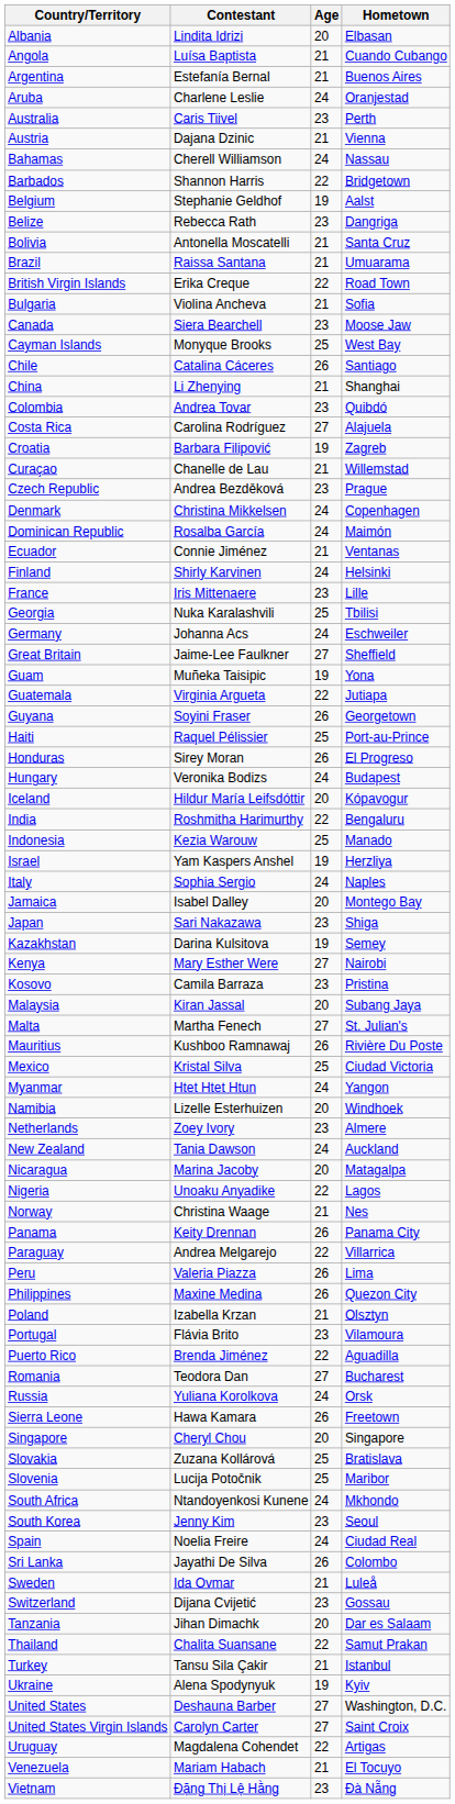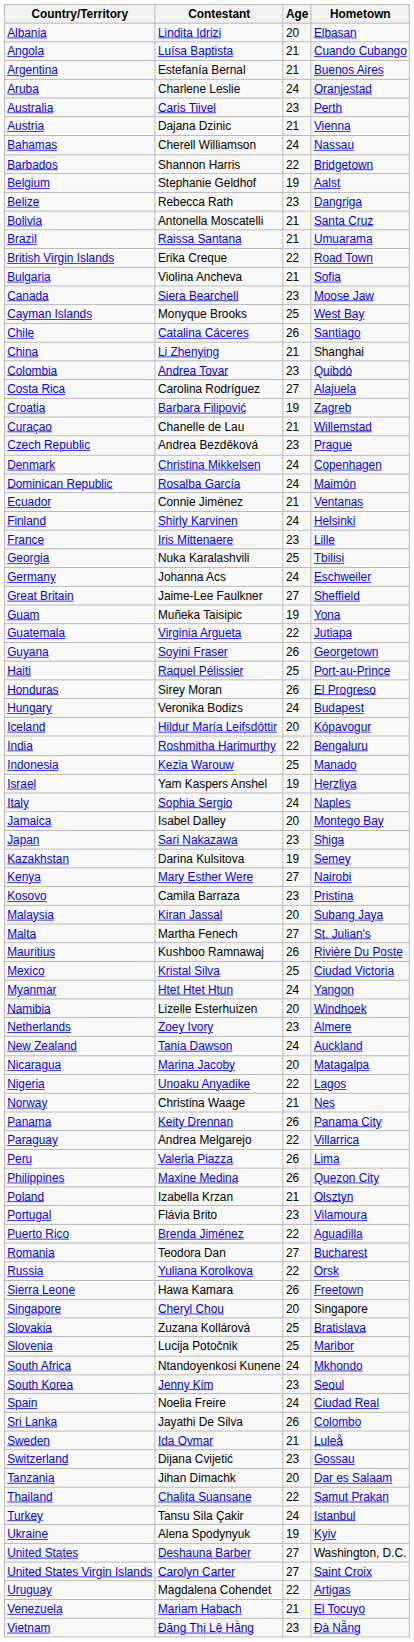 <table class="wikitable sortable" style="font-size: 95%;">
 <tr>
 <th>Country/Territory</th>
 <th>Contestant</th>
 <th>Age</th>
 <th>Hometown</th>
 </tr>
 <tr>
 <td> <a href='#'>Albania</a></td>
 <td><a href='#'>Lindita Idrizi</a></td>
 <td>20</td>
 <td><a href='#'>Elbasan</a></td>
 </tr>
 <tr>
 <td> <a href='#'>Angola</a></td>
 <td><a href='#'>Luísa Baptista</a></td>
 <td>21</td>
 <td><a href='#'>Cuando Cubango</a></td>
 </tr>
 <tr>
 <td> <a href='#'>Argentina</a></td>
 <td>Estefanía Bernal</td>
 <td>21</td>
 <td><a href='#'>Buenos Aires</a></td>
 </tr>
 <tr>
 <td> <a href='#'>Aruba</a></td>
 <td>Charlene Leslie</td>
 <td>24</td>
 <td><a href='#'>Oranjestad</a></td>
 </tr>
 <tr>
 <td> <a href='#'>Australia</a></td>
 <td><a href='#'>Caris Tiivel</a></td>
 <td>23</td>
 <td><a href='#'>Perth</a></td>
 </tr>
 <tr>
 <td> <a href='#'>Austria</a></td>
 <td>Dajana Dzinic</td>
 <td>21</td>
 <td><a href='#'>Vienna</a></td>
 </tr>
 <tr>
 <td> <a href='#'>Bahamas</a></td>
 <td>Cherell Williamson</td>
 <td>24</td>
 <td><a href='#'>Nassau</a></td>
 </tr>
 <tr>
 <td> <a href='#'>Barbados</a></td>
 <td>Shannon Harris</td>
 <td>22</td>
 <td><a href='#'>Bridgetown</a></td>
 </tr>
 <tr>
 <td> <a href='#'>Belgium</a></td>
 <td>Stephanie Geldhof</td>
 <td>19</td>
 <td><a href='#'>Aalst</a></td>
 </tr>
 <tr>
 <td> <a href='#'>Belize</a></td>
 <td>Rebecca Rath</td>
 <td>23</td>
 <td><a href='#'>Dangriga</a></td>
 </tr>
 <tr>
 <td> <a href='#'>Bolivia</a></td>
 <td>Antonella Moscatelli</td>
 <td>21</td>
 <td><a href='#'>Santa Cruz</a></td>
 </tr>
 <tr>
 <td> <a href='#'>Brazil</a></td>
 <td><a href='#'>Raissa Santana</a></td>
 <td>21</td>
 <td><a href='#'>Umuarama</a></td>
 </tr>
 <tr>
 <td> <a href='#'>British Virgin Islands</a></td>
 <td>Erika Creque</td>
 <td>22</td>
 <td><a href='#'>Road Town</a></td>
 </tr>
 <tr>
 <td> <a href='#'>Bulgaria</a></td>
 <td>Violina Ancheva</td>
 <td>21</td>
 <td><a href='#'>Sofia</a></td>
 </tr>
 <tr>
 <td> <a href='#'>Canada</a></td>
 <td><a href='#'>Siera Bearchell</a></td>
 <td>23</td>
 <td><a href='#'>Moose Jaw</a></td>
 </tr>
 <tr>
 <td> <a href='#'>Cayman Islands</a></td>
 <td>Monyque Brooks</td>
 <td>25</td>
 <td><a href='#'>West Bay</a></td>
 </tr>
 <tr>
 <td> <a href='#'>Chile</a></td>
 <td><a href='#'>Catalina Cáceres</a></td>
 <td>26</td>
 <td><a href='#'>Santiago</a></td>
 </tr>
 <tr>
 <td> <a href='#'>China</a></td>
 <td><a href='#'>Li Zhenying</a></td>
 <td>21</td>
 <td>Shanghai</td>
 </tr>
 <tr>
 <td> <a href='#'>Colombia</a></td>
 <td><a href='#'>Andrea Tovar</a></td>
 <td>23</td>
 <td><a href='#'>Quibdó</a></td>
 </tr>
 <tr>
 <td> <a href='#'>Costa Rica</a></td>
 <td>Carolina Rodríguez</td>
 <td>27</td>
 <td><a href='#'>Alajuela</a></td>
 </tr>
 <tr>
 <td> <a href='#'>Croatia</a></td>
 <td><a href='#'>Barbara Filipović</a></td>
 <td>19</td>
 <td><a href='#'>Zagreb</a></td>
 </tr>
 <tr>
 <td> <a href='#'>Curaçao</a></td>
 <td>Chanelle de Lau</td>
 <td>21</td>
 <td><a href='#'>Willemstad</a></td>
 </tr>
 <tr>
 <td> <a href='#'>Czech Republic</a></td>
 <td>Andrea Bezděková</td>
 <td>23</td>
 <td><a href='#'>Prague</a></td>
 </tr>
 <tr>
 <td>  <a href='#'>Denmark</a></td>
 <td><a href='#'>Christina Mikkelsen</a></td>
 <td>24</td>
 <td><a href='#'>Copenhagen</a></td>
 </tr>
 <tr>
 <td> <a href='#'>Dominican Republic</a></td>
 <td><a href='#'>Rosalba García</a></td>
 <td>24</td>
 <td><a href='#'>Maimón</a></td>
 </tr>
 <tr>
 <td> <a href='#'>Ecuador</a></td>
 <td>Connie Jiménez</td>
 <td>21</td>
 <td><a href='#'>Ventanas</a></td>
 </tr>
 <tr>
 <td> <a href='#'>Finland</a></td>
 <td><a href='#'>Shirly Karvinen</a></td>
 <td>24</td>
 <td><a href='#'>Helsinki</a></td>
 </tr>
 <tr>
 <td> <a href='#'>France</a></td>
 <td><a href='#'>Iris Mittenaere</a></td>
 <td>23</td>
 <td><a href='#'>Lille</a></td>
 </tr>
 <tr>
 <td> <a href='#'>Georgia</a></td>
 <td>Nuka Karalashvili</td>
 <td>25</td>
 <td><a href='#'>Tbilisi</a></td>
 </tr>
 <tr>
 <td> <a href='#'>Germany</a></td>
 <td>Johanna Acs</td>
 <td>24</td>
 <td><a href='#'>Eschweiler</a></td>
 </tr>
 <tr>
 <td> <a href='#'>Great Britain</a></td>
 <td>Jaime-Lee Faulkner</td>
 <td>27</td>
 <td><a href='#'>Sheffield</a></td>
 </tr>
 <tr>
 <td> <a href='#'>Guam</a></td>
 <td>Muñeka Taisipic</td>
 <td>19</td>
 <td><a href='#'>Yona</a></td>
 </tr>
 <tr>
 <td> <a href='#'>Guatemala</a></td>
 <td><a href='#'>Virginia Argueta</a></td>
 <td>22</td>
 <td><a href='#'>Jutiapa</a></td>
 </tr>
 <tr>
 <td> <a href='#'>Guyana</a></td>
 <td><a href='#'>Soyini Fraser</a></td>
 <td>26</td>
 <td><a href='#'>Georgetown</a></td>
 </tr>
 <tr>
 <td> <a href='#'>Haiti</a></td>
 <td><a href='#'>Raquel Pélissier</a></td>
 <td>25</td>
 <td><a href='#'>Port-au-Prince</a></td>
 </tr>
 <tr>
 <td> <a href='#'>Honduras</a></td>
 <td>Sirey Moran</td>
 <td>26</td>
 <td><a href='#'>El Progreso</a></td>
 </tr>
 <tr>
 <td> <a href='#'>Hungary</a></td>
 <td>Veronika Bodizs</td>
 <td>24</td>
 <td><a href='#'>Budapest</a></td>
 </tr>
 <tr>
 <td> <a href='#'>Iceland</a></td>
 <td><a href='#'>Hildur María Leifsdóttir</a></td>
 <td>20</td>
 <td><a href='#'>Kópavogur</a></td>
 </tr>
 <tr>
 <td> <a href='#'>India</a></td>
 <td><a href='#'>Roshmitha Harimurthy</a></td>
 <td>22</td>
 <td><a href='#'>Bengaluru</a></td>
 </tr>
 <tr>
 <td> <a href='#'>Indonesia</a></td>
 <td><a href='#'>Kezia Warouw</a></td>
 <td>25</td>
 <td><a href='#'>Manado</a></td>
 </tr>
 <tr>
 <td> <a href='#'>Israel</a></td>
 <td>Yam Kaspers Anshel</td>
 <td>19</td>
 <td><a href='#'>Herzliya</a></td>
 </tr>
 <tr>
 <td> <a href='#'>Italy</a></td>
 <td><a href='#'>Sophia Sergio</a></td>
 <td>24</td>
 <td><a href='#'>Naples</a></td>
 </tr>
 <tr>
 <td> <a href='#'>Jamaica</a></td>
 <td>Isabel Dalley</td>
 <td>20</td>
 <td><a href='#'>Montego Bay</a></td>
 </tr>
 <tr>
 <td> <a href='#'>Japan</a></td>
 <td><a href='#'>Sari Nakazawa</a></td>
 <td>23</td>
 <td><a href='#'>Shiga</a></td>
 </tr>
 <tr>
 <td> <a href='#'>Kazakhstan</a></td>
 <td>Darina Kulsitova</td>
 <td>19</td>
 <td><a href='#'>Semey</a></td>
 </tr>
 <tr>
 <td> <a href='#'>Kenya</a></td>
 <td><a href='#'>Mary Esther Were</a></td>
 <td>27</td>
 <td><a href='#'>Nairobi</a></td>
 </tr>
 <tr>
 <td> <a href='#'>Kosovo</a></td>
 <td>Camila Barraza</td>
 <td>23</td>
 <td><a href='#'>Pristina</a></td>
 </tr>
 <tr>
 <td> <a href='#'>Malaysia</a></td>
 <td><a href='#'>Kiran Jassal</a></td>
 <td>20</td>
 <td><a href='#'>Subang Jaya</a></td>
 </tr>
 <tr>
 <td> <a href='#'>Malta</a></td>
 <td>Martha Fenech</td>
 <td>27</td>
 <td><a href='#'>St. Julian's</a></td>
 </tr>
 <tr>
 <td> <a href='#'>Mauritius</a></td>
 <td>Kushboo Ramnawaj</td>
 <td>26</td>
 <td><a href='#'>Rivière Du Poste</a></td>
 </tr>
 <tr>
 <td> <a href='#'>Mexico</a></td>
 <td><a href='#'>Kristal Silva</a></td>
 <td>25</td>
 <td><a href='#'>Ciudad Victoria</a></td>
 </tr>
 <tr>
 <td> <a href='#'>Myanmar</a></td>
 <td><a href='#'>Htet Htet Htun</a></td>
 <td>24</td>
 <td><a href='#'>Yangon</a></td>
 </tr>
 <tr>
 <td> <a href='#'>Namibia</a></td>
 <td>Lizelle Esterhuizen</td>
 <td>20</td>
 <td><a href='#'>Windhoek</a></td>
 </tr>
 <tr>
 <td> <a href='#'>Netherlands</a></td>
 <td><a href='#'>Zoey Ivory</a></td>
 <td>23</td>
 <td><a href='#'>Almere</a></td>
 </tr>
 <tr>
 <td> <a href='#'>New Zealand</a></td>
 <td><a href='#'>Tania Dawson</a></td>
 <td>24</td>
 <td><a href='#'>Auckland</a></td>
 </tr>
 <tr>
 <td> <a href='#'>Nicaragua</a></td>
 <td><a href='#'>Marina Jacoby</a></td>
 <td>20</td>
 <td><a href='#'>Matagalpa</a></td>
 </tr>
 <tr>
 <td> <a href='#'>Nigeria</a></td>
 <td><a href='#'>Unoaku Anyadike</a></td>
 <td>22</td>
 <td><a href='#'>Lagos</a></td>
 </tr>
 <tr>
 <td> <a href='#'>Norway</a></td>
 <td>Christina Waage</td>
 <td>21</td>
 <td><a href='#'>Nes</a></td>
 </tr>
 <tr>
 <td> <a href='#'>Panama</a></td>
 <td><a href='#'>Keity Drennan</a></td>
 <td>26</td>
 <td><a href='#'>Panama City</a></td>
 </tr>
 <tr>
 <td> <a href='#'>Paraguay</a></td>
 <td>Andrea Melgarejo</td>
 <td>22</td>
 <td><a href='#'>Villarrica</a></td>
 </tr>
 <tr>
 <td> <a href='#'>Peru</a></td>
 <td><a href='#'>Valeria Piazza</a></td>
 <td>26</td>
 <td><a href='#'>Lima</a></td>
 </tr>
 <tr>
 <td> <a href='#'>Philippines</a></td>
 <td><a href='#'>Maxine Medina</a></td>
 <td>26</td>
 <td><a href='#'>Quezon City</a></td>
 </tr>
 <tr>
 <td> <a href='#'>Poland</a></td>
 <td>Izabella Krzan</td>
 <td>21</td>
 <td><a href='#'>Olsztyn</a></td>
 </tr>
 <tr>
 <td> <a href='#'>Portugal</a></td>
 <td>Flávia Brito</td>
 <td>23</td>
 <td><a href='#'>Vilamoura</a></td>
 </tr>
 <tr>
 <td> <a href='#'>Puerto Rico</a></td>
 <td><a href='#'>Brenda Jiménez</a></td>
 <td>22</td>
 <td><a href='#'>Aguadilla</a></td>
 </tr>
 <tr>
 <td> <a href='#'>Romania</a></td>
 <td>Teodora Dan</td>
 <td>27</td>
 <td><a href='#'>Bucharest</a></td>
 </tr>
 <tr>
 <td> <a href='#'>Russia</a></td>
 <td><a href='#'>Yuliana Korolkova</a></td>
-<td>24</td>
+<td>22</td>
 <td><a href='#'>Orsk</a></td>
 </tr>
 <tr>
 <td> <a href='#'>Sierra Leone</a></td>
 <td>Hawa Kamara</td>
 <td>26</td>
 <td><a href='#'>Freetown</a></td>
 </tr>
 <tr>
 <td> <a href='#'>Singapore</a></td>
 <td><a href='#'>Cheryl Chou</a></td>
 <td>20</td>
 <td>Singapore</td>
 </tr>
 <tr>
 <td> <a href='#'>Slovakia</a></td>
 <td>Zuzana Kollárová</td>
 <td>25</td>
 <td><a href='#'>Bratislava</a></td>
 </tr>
 <tr>
 <td> <a href='#'>Slovenia</a></td>
 <td>Lucija Potočnik</td>
 <td>25</td>
 <td><a href='#'>Maribor</a></td>
 </tr>
 <tr>
 <td> <a href='#'>South Africa</a></td>
 <td>Ntandoyenkosi Kunene</td>
 <td>24</td>
 <td><a href='#'>Mkhondo</a></td>
 </tr>
 <tr>
 <td> <a href='#'>South Korea</a></td>
 <td><a href='#'>Jenny Kim</a></td>
 <td>23</td>
 <td><a href='#'>Seoul</a></td>
 </tr>
 <tr>
 <td> <a href='#'>Spain</a></td>
 <td>Noelia Freire</td>
 <td>24</td>
 <td><a href='#'>Ciudad Real</a></td>
 </tr>
 <tr>
 <td> <a href='#'>Sri Lanka</a></td>
 <td>Jayathi De Silva</td>
 <td>26</td>
 <td><a href='#'>Colombo</a></td>
 </tr>
 <tr>
 <td> <a href='#'>Sweden</a></td>
 <td><a href='#'>Ida Ovmar</a></td>
 <td>21</td>
 <td><a href='#'>Luleå</a></td>
 </tr>
 <tr>
 <td> <a href='#'>Switzerland</a></td>
 <td>Dijana Cvijetić</td>
 <td>23</td>
 <td><a href='#'>Gossau</a></td>
 </tr>
 <tr>
 <td> <a href='#'>Tanzania</a></td>
 <td>Jihan Dimachk</td>
 <td>20</td>
 <td><a href='#'>Dar es Salaam</a></td>
 </tr>
 <tr>
 <td> <a href='#'>Thailand</a></td>
 <td><a href='#'>Chalita Suansane</a></td>
 <td>22</td>
 <td><a href='#'>Samut Prakan</a></td>
 </tr>
 <tr>
 <td> <a href='#'>Turkey</a></td>
 <td>Tansu Sila Çakir</td>
-<td>21</td>
+<td>24</td>
 <td><a href='#'>Istanbul</a></td>
 </tr>
 <tr>
 <td> <a href='#'>Ukraine</a></td>
 <td>Alena Spodynyuk</td>
 <td>19</td>
 <td><a href='#'>Kyiv</a></td>
 </tr>
 <tr>
 <td> <a href='#'>United States</a></td>
 <td><a href='#'>Deshauna Barber</a></td>
 <td>27</td>
 <td>Washington, D.C.</td>
 </tr>
 <tr>
 <td> <a href='#'>United States Virgin Islands</a></td>
 <td><a href='#'>Carolyn Carter</a></td>
 <td>27</td>
 <td><a href='#'>Saint Croix</a></td>
 </tr>
 <tr>
 <td> <a href='#'>Uruguay</a></td>
 <td>Magdalena Cohendet</td>
 <td>22</td>
 <td><a href='#'>Artigas</a></td>
 </tr>
 <tr>
 <td> <a href='#'>Venezuela</a></td>
 <td><a href='#'>Mariam Habach</a></td>
 <td>21</td>
 <td><a href='#'>El Tocuyo</a></td>
 </tr>
 <tr>
 <td> <a href='#'>Vietnam</a></td>
 <td><a href='#'>Đặng Thị Lệ Hằng</a></td>
 <td>23</td>
 <td><a href='#'>Đà Nẵng</a></td>
 </tr>
 </table>
